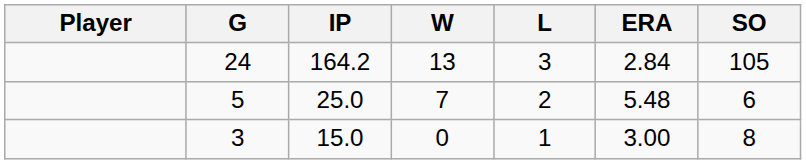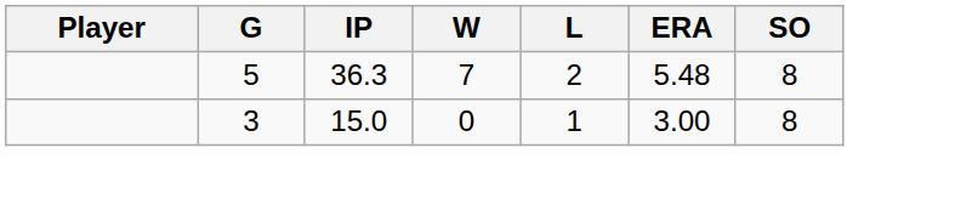 <table class="wikitable sortable">
 <tr>
 <th bgcolor="#DDDDFF" width="16%">Player</th>
 <th bgcolor="#DDDDFF" width="9%">G</th>
 <th bgcolor="#DDDDFF" width="9%">IP</th>
 <th bgcolor="#DDDDFF" width="9%">W</th>
 <th bgcolor="#DDDDFF" width="9%">L</th>
 <th bgcolor="#DDDDFF" width="9%">ERA</th>
 <th bgcolor="#DDDDFF" width="9%">SO</th>
 </tr>
 <tr align="center">
 <td></td>
-<td>24</td>
-<td>164.2</td>
-<td>13</td>
-<td>3</td>
-<td>2.84</td>
-<td>105</td>
-</tr>
-<tr align="center">
-<td></td>
 <td>5</td>
-<td>25.0</td>
+<td>36.3</td>
 <td>7</td>
 <td>2</td>
 <td>5.48</td>
-<td>6</td>
+<td>8</td>
 </tr>
 <tr align="center">
 <td></td>
 <td>3</td>
 <td>15.0</td>
 <td>0</td>
 <td>1</td>
 <td>3.00</td>
 <td>8</td>
 </tr>
 </table>
